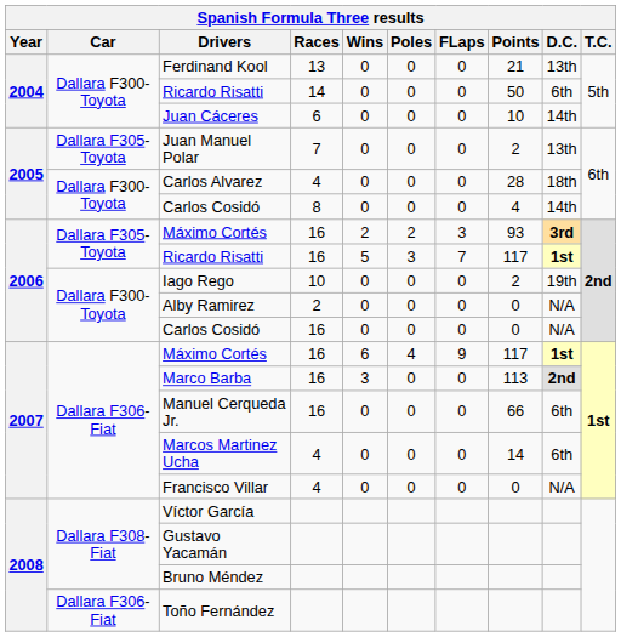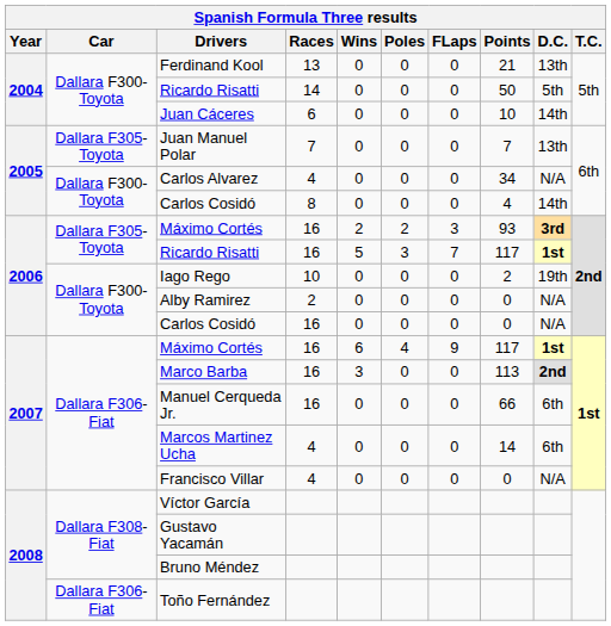 <table class="wikitable collapsible" style="font-size:95%; width:600px">
 <tr>
 <th colspan=10><a href='#'>Spanish Formula Three</a> results</th>
 </tr>
 <tr>
 <th>Year</th>
 <th>Car</th>
 <th>Drivers</th>
 <th>Races</th>
 <th>Wins</th>
 <th>Poles</th>
 <th>FLaps</th>
 <th>Points</th>
 <th>D.C.</th>
 <th>T.C.</th>
 </tr>
 <tr align="center">
 <th rowspan=3><strong><a href='#'>2004</a></strong></th>
 <td rowspan = 3><a href='#'>Dallara</a> F300-<a href='#'>Toyota</a></td>
 <td align="left"> Ferdinand Kool</td>
 <td>13</td>
 <td>0</td>
 <td>0</td>
 <td>0</td>
 <td>21</td>
 <td>13th</td>
 <td rowspan = 3>5th</td>
 </tr>
 <tr align="center">
 <td align="left"> <a href='#'>Ricardo Risatti</a></td>
 <td>14</td>
 <td>0</td>
 <td>0</td>
 <td>0</td>
 <td>50</td>
-<td>6th</td>
+<td>5th</td>
 </tr>
 <tr align="center">
 <td align="left"> <a href='#'>Juan Cáceres</a></td>
 <td>6</td>
 <td>0</td>
 <td>0</td>
 <td>0</td>
 <td>10</td>
 <td>14th</td>
 </tr>
 <tr align="center">
 <th rowspan=3><strong><a href='#'>2005</a></strong></th>
 <td rowspan = 1><a href='#'>Dallara F305</a>-<a href='#'>Toyota</a></td>
 <td align="left"> Juan Manuel Polar</td>
 <td>7</td>
 <td>0</td>
 <td>0</td>
 <td>0</td>
-<td>2</td>
+<td>7</td>
 <td>13th</td>
 <td rowspan = 3>6th</td>
 </tr>
 <tr align="center">
 <td rowspan = 2><a href='#'>Dallara</a> F300-<a href='#'>Toyota</a></td>
 <td align="left"> Carlos Alvarez</td>
 <td>4</td>
 <td>0</td>
 <td>0</td>
 <td>0</td>
-<td>28</td>
-<td>18th</td>
+<td>34</td>
+<td>N/A</td>
 </tr>
 <tr align="center">
 <td align="left"> Carlos Cosidó</td>
 <td>8</td>
 <td>0</td>
 <td>0</td>
 <td>0</td>
 <td>4</td>
 <td>14th</td>
 </tr>
 <tr align="center">
 <th rowspan=5><strong><a href='#'>2006</a></strong></th>
 <td rowspan = 2><a href='#'>Dallara F305</a>-<a href='#'>Toyota</a></td>
 <td align="left"> <a href='#'>Máximo Cortés</a></td>
 <td>16</td>
 <td>2</td>
 <td>2</td>
 <td>3</td>
 <td>93</td>
 <td style="background:#FFDF9F;"><strong>3rd</strong></td>
 <td rowspan = 5 align="center" style="background:#DFDFDF;"><strong>2nd</strong></td>
 </tr>
 <tr align="center">
 <td align="left"> <a href='#'>Ricardo Risatti</a></td>
 <td>16</td>
 <td>5</td>
 <td>3</td>
 <td>7</td>
 <td>117</td>
 <td style="background:#FFFFBF;"><strong>1st</strong></td>
 </tr>
 <tr align="center">
 <td rowspan = 3><a href='#'>Dallara</a> F300-<a href='#'>Toyota</a></td>
 <td align="left"> Iago Rego</td>
 <td>10</td>
 <td>0</td>
 <td>0</td>
 <td>0</td>
 <td>2</td>
 <td>19th</td>
 </tr>
 <tr align="center">
 <td align="left"> Alby Ramirez</td>
 <td>2</td>
 <td>0</td>
 <td>0</td>
 <td>0</td>
 <td>0</td>
 <td>N/A</td>
 </tr>
 <tr align="center">
 <td align="left"> Carlos Cosidó</td>
 <td>16</td>
 <td>0</td>
 <td>0</td>
 <td>0</td>
 <td>0</td>
 <td>N/A</td>
 </tr>
 <tr align="center">
 <th rowspan=5><strong><a href='#'>2007</a></strong></th>
 <td rowspan = 5><a href='#'>Dallara F306</a>-<a href='#'>Fiat</a></td>
 <td align="left"> <a href='#'>Máximo Cortés</a></td>
 <td>16</td>
 <td>6</td>
 <td>4</td>
 <td>9</td>
 <td>117</td>
 <td style="background:#FFFFBF;"><strong>1st</strong></td>
 <td rowspan = 5 style="background:#FFFFBF;"><strong>1st</strong></td>
 </tr>
 <tr align="center">
 <td align="left"> <a href='#'>Marco Barba</a></td>
 <td>16</td>
 <td>3</td>
 <td>0</td>
 <td>0</td>
 <td>113</td>
 <td style="background:#DFDFDF;"><strong>2nd</strong></td>
 </tr>
 <tr align="center">
 <td align="left"> Manuel Cerqueda Jr.</td>
 <td>16</td>
 <td>0</td>
 <td>0</td>
 <td>0</td>
 <td>66</td>
 <td>6th</td>
 </tr>
 <tr align="center">
 <td align="left"> <a href='#'>Marcos Martinez Ucha</a></td>
 <td>4</td>
 <td>0</td>
 <td>0</td>
 <td>0</td>
 <td>14</td>
 <td>6th</td>
 </tr>
 <tr align="center">
 <td align="left"> Francisco Villar</td>
 <td>4</td>
 <td>0</td>
 <td>0</td>
 <td>0</td>
 <td>0</td>
 <td>N/A</td>
 </tr>
 <tr align="center">
 <th rowspan=4><strong><a href='#'>2008</a></strong></th>
 <td rowspan = 3><a href='#'>Dallara F308</a>-<a href='#'>Fiat</a></td>
 <td align="left"> Víctor García</td>
 <td></td>
 <td></td>
 <td></td>
 <td></td>
 <td></td>
 <td></td>
 <td rowspan = 4></td>
 </tr>
 <tr align="center">
 <td align="left"> Gustavo Yacamán</td>
 <td></td>
 <td></td>
 <td></td>
 <td></td>
 <td></td>
 <td></td>
 </tr>
 <tr align="center">
 <td align="left"> Bruno Méndez</td>
 <td></td>
 <td></td>
 <td></td>
 <td></td>
 <td></td>
 <td></td>
 </tr>
 <tr align="center">
 <td><a href='#'>Dallara F306</a>-<a href='#'>Fiat</a></td>
 <td align="left"> Toño Fernández</td>
 <td></td>
 <td></td>
 <td></td>
 <td></td>
 <td></td>
 <td></td>
 </tr>
 </table>
